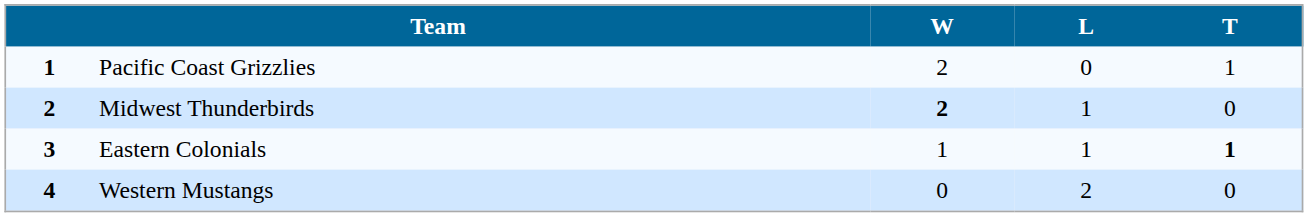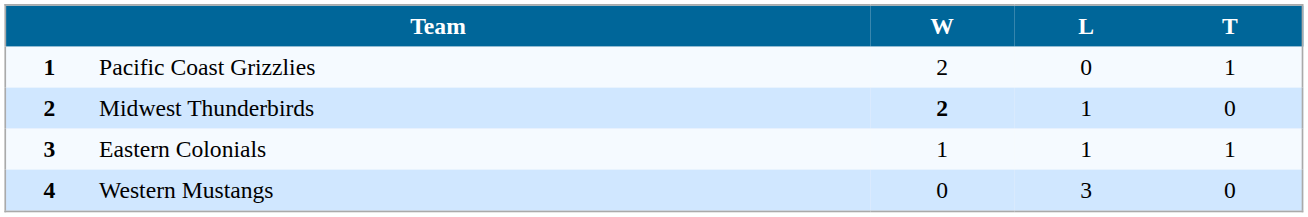 <table align=center cellpadding="4" cellspacing="0" style="background: #f9f9f9; border: 1px #aaa solid; border-collapse: collapse; font-size: 90%;" width=50%>
 <tr align=center bgcolor=#006699 style="color:white;">
 <th width=30% colspan=2>Team</th>
 <th width=5%>W</th>
 <th width=5%>L</th>
 <th width=5%>T</th>
 </tr>
 <tr align=center bgcolor=#F5FAFF>
 <td><strong>1</strong></td>
 <td align=left>Pacific Coast Grizzlies</td>
 <td>2</td>
 <td>0</td>
 <td>1</td>
 </tr>
 <tr align=center bgcolor=#D0E7FF>
 <td><strong>2</strong></td>
 <td align=left>Midwest Thunderbirds</td>
 <td><strong>2</strong></td>
 <td>1</td>
 <td>0</td>
 </tr>
 <tr align=center bgcolor=#F5FAFF>
 <td><strong>3</strong></td>
 <td align=left>Eastern Colonials</td>
 <td>1</td>
 <td>1</td>
-<td><strong>1</strong></td>
+<td>1</td>
 </tr>
 <tr align=center bgcolor=#D0E7FF>
 <td><strong>4</strong></td>
 <td align=left>Western Mustangs</td>
 <td>0</td>
-<td>2</td>
+<td>3</td>
 <td>0</td>
 </tr>
 <tr align=center bgcolor=#F5FAFF>
 </tr>
 </table>
